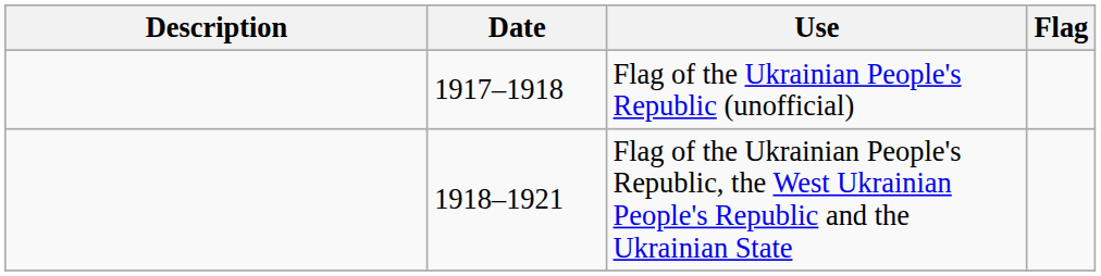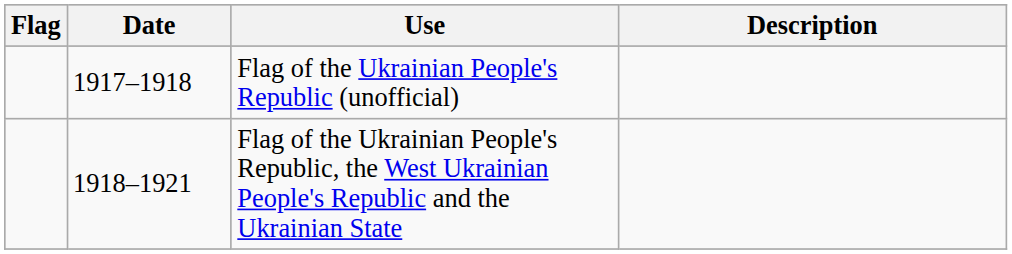 <table class="wikitable">
 <tr>
-<th style="width:250px;">Description</th>
+<th>Flag</th>
 <th style="width:100px;">Date</th>
 <th style="width:250px;">Use</th>
-<th>Flag</th>
+<th style="width:250px;">Description</th>
 </tr>
 <tr>
 <td></td>
 <td>1917–1918</td>
 <td>Flag of the <a href='#'>Ukrainian People's Republic</a> (unofficial)</td>
 <td></td>
 </tr>
 <tr>
 <td></td>
 <td>1918–1921</td>
 <td>Flag of the Ukrainian People's Republic, the <a href='#'>West Ukrainian People's Republic</a> and the <a href='#'>Ukrainian State</a></td>
 <td></td>
 </tr>
 </table>
